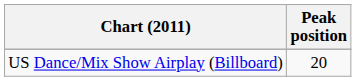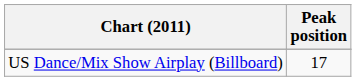 <table class="wikitable">
 <tr>
 <th style="text-align:center;">Chart (2011)</th>
 <th style="text-align:center;">Peak<br>position</th>
 </tr>
 <tr>
 </tr>
 <tr>
 <td>US <a href='#'>Dance/Mix Show Airplay</a> (<a href='#'>Billboard</a>)</td>
-<td style="text-align:center;">20</td>
+<td style="text-align:center;">17</td>
 </tr>
 </table>
